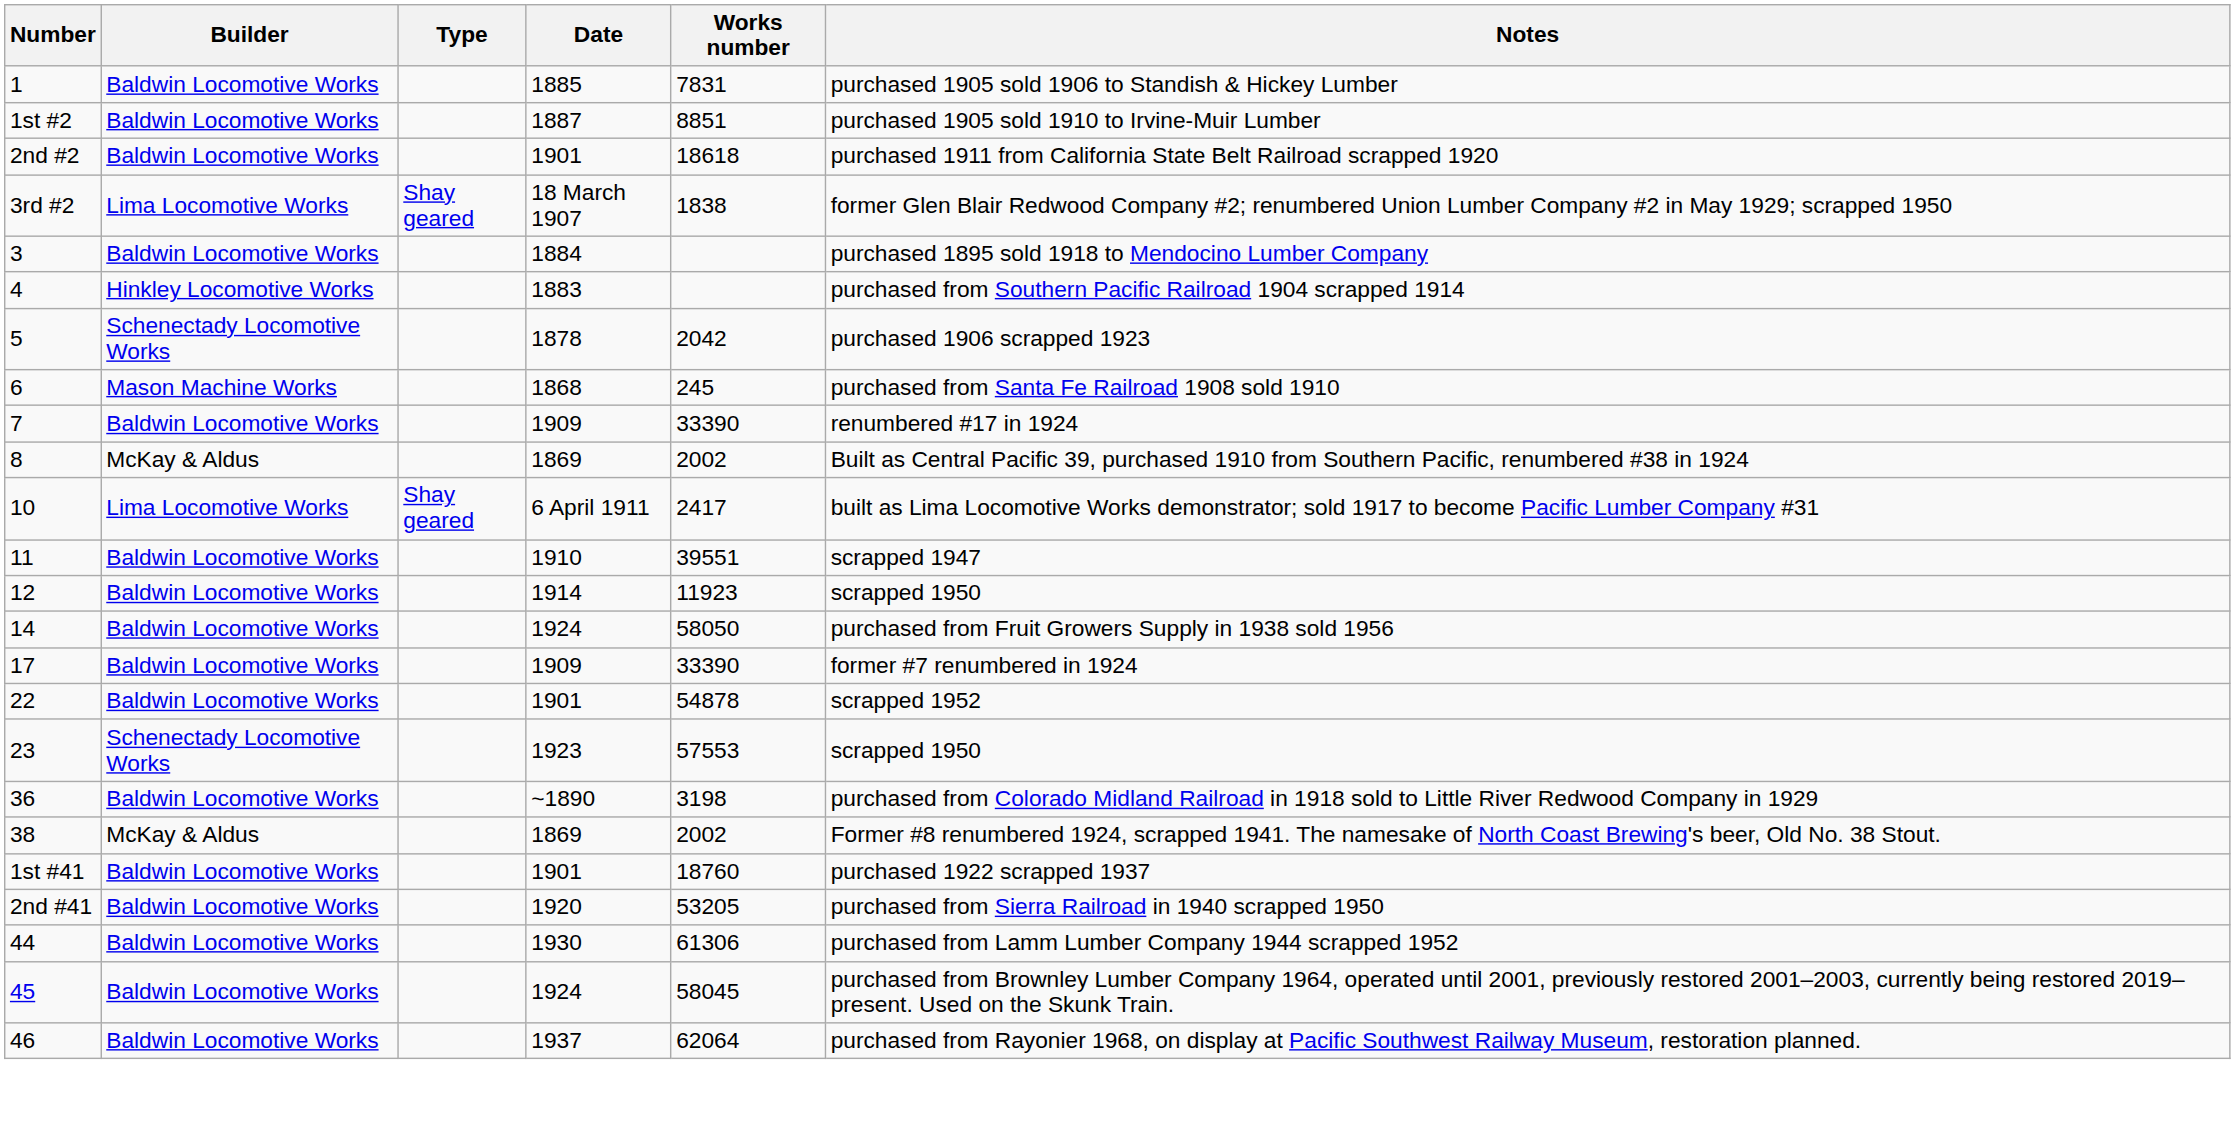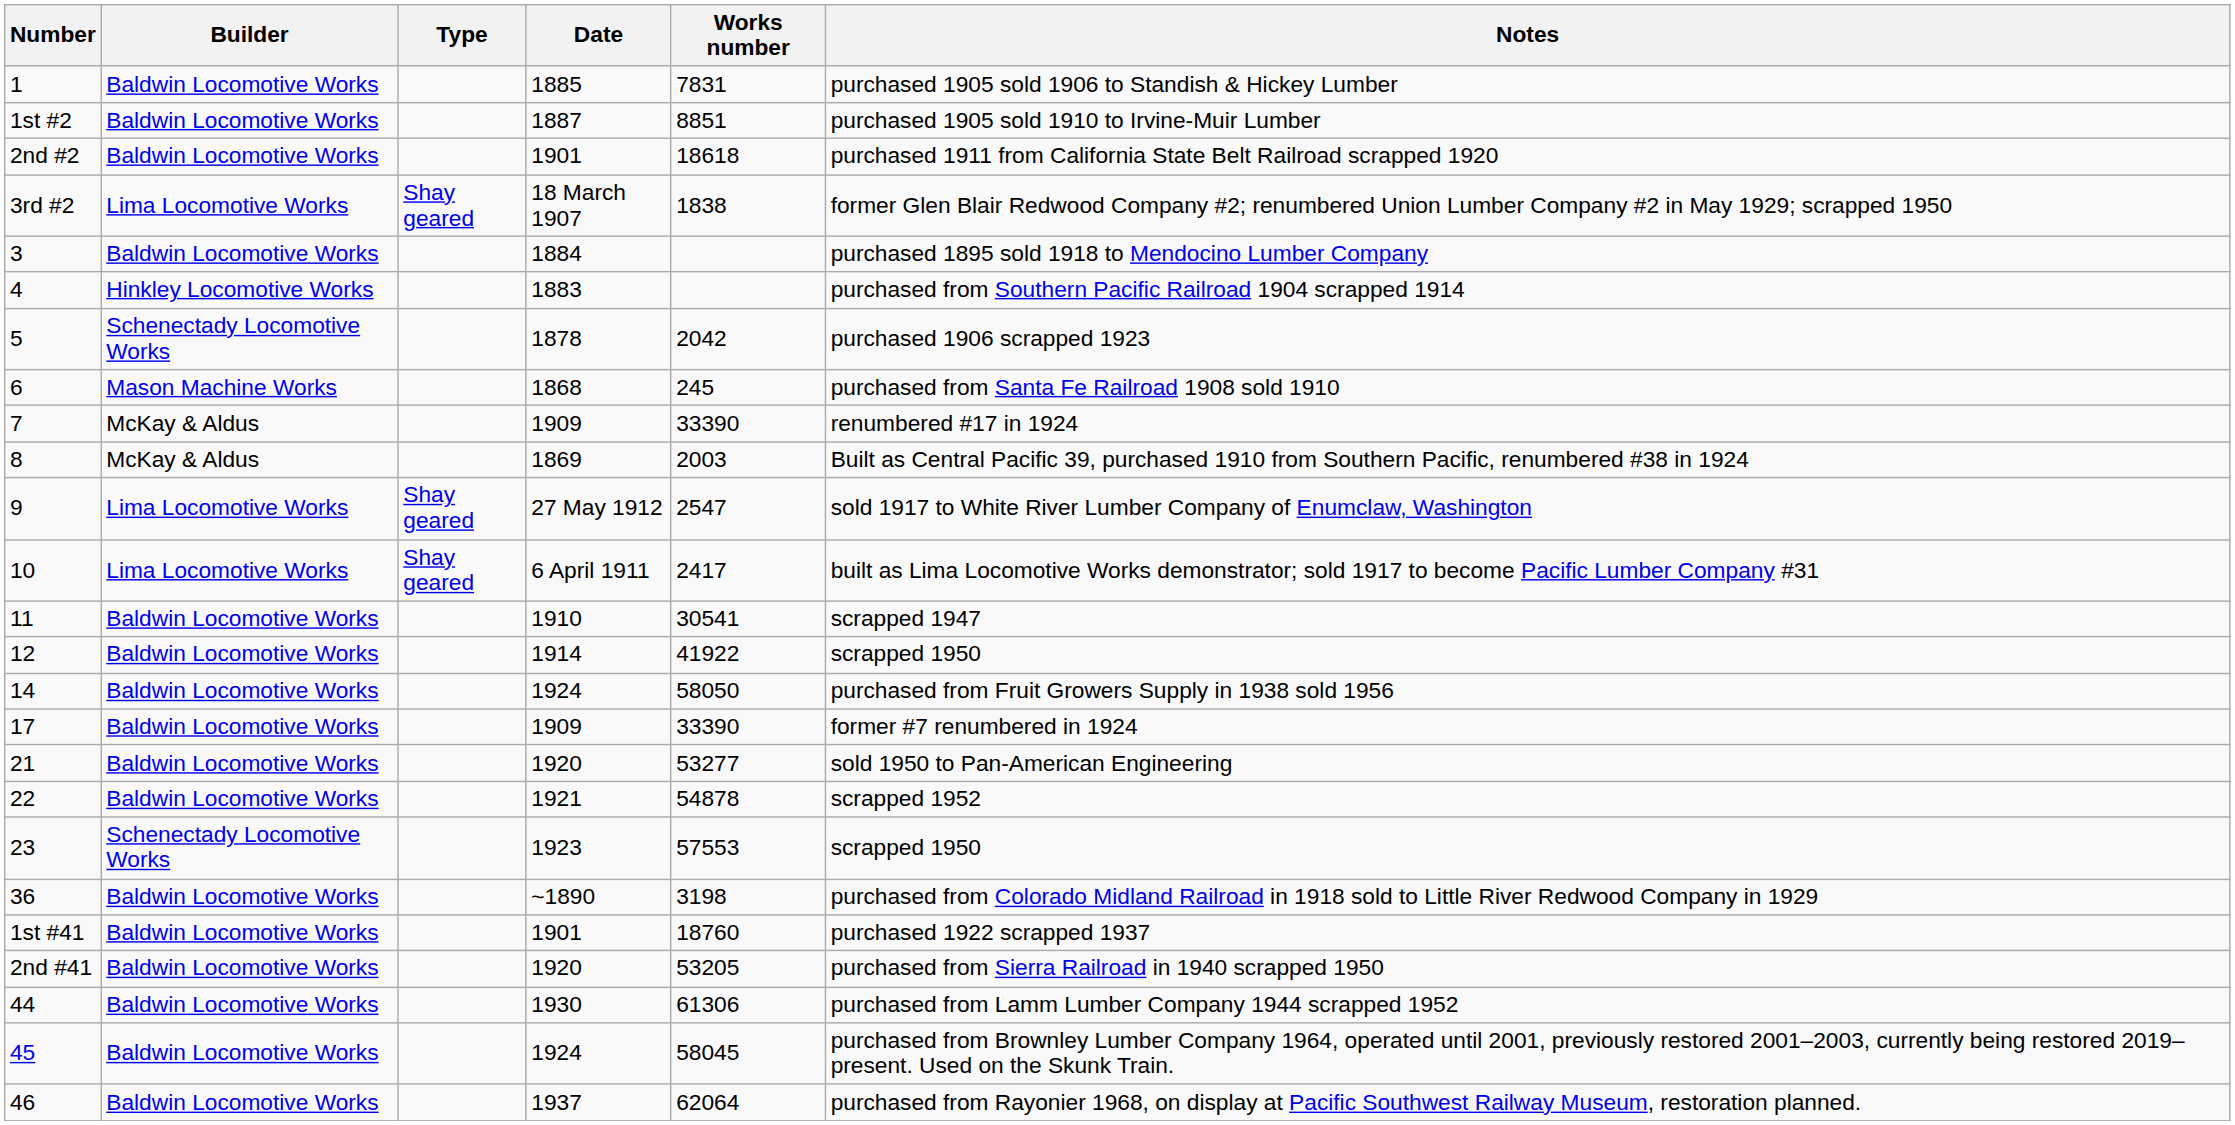 <table class="wikitable">
 <tr>
 <th>Number</th>
 <th>Builder</th>
 <th>Type</th>
 <th>Date</th>
 <th>Works number</th>
 <th>Notes</th>
 </tr>
 <tr>
 <td>1</td>
 <td><a href='#'>Baldwin Locomotive Works</a></td>
 <td></td>
 <td>1885</td>
 <td>7831</td>
 <td>purchased 1905 sold 1906 to Standish & Hickey Lumber</td>
 </tr>
 <tr>
 <td>1st #2</td>
 <td><a href='#'>Baldwin Locomotive Works</a></td>
 <td></td>
 <td>1887</td>
 <td>8851</td>
 <td>purchased 1905 sold 1910 to Irvine-Muir Lumber</td>
 </tr>
 <tr>
 <td>2nd #2</td>
 <td><a href='#'>Baldwin Locomotive Works</a></td>
 <td></td>
 <td>1901</td>
 <td>18618</td>
 <td>purchased 1911 from California State Belt Railroad scrapped 1920</td>
 </tr>
 <tr>
 <td>3rd #2</td>
 <td><a href='#'>Lima Locomotive Works</a></td>
 <td><a href='#'>Shay geared</a></td>
 <td>18 March 1907</td>
 <td>1838</td>
 <td>former Glen Blair Redwood Company #2; renumbered Union Lumber Company #2 in May 1929; scrapped 1950</td>
 </tr>
 <tr>
 <td>3</td>
 <td><a href='#'>Baldwin Locomotive Works</a></td>
 <td></td>
 <td>1884</td>
 <td></td>
 <td>purchased 1895 sold 1918 to <a href='#'>Mendocino Lumber Company</a></td>
 </tr>
 <tr>
 <td>4</td>
 <td><a href='#'>Hinkley Locomotive Works</a></td>
 <td></td>
 <td>1883</td>
 <td></td>
 <td>purchased from <a href='#'>Southern Pacific Railroad</a> 1904 scrapped 1914</td>
 </tr>
 <tr>
 <td>5</td>
 <td><a href='#'>Schenectady Locomotive Works</a></td>
 <td></td>
 <td>1878</td>
 <td>2042</td>
 <td>purchased 1906 scrapped 1923</td>
 </tr>
 <tr>
 <td>6</td>
 <td><a href='#'>Mason Machine Works</a></td>
 <td></td>
 <td>1868</td>
 <td>245</td>
 <td>purchased from <a href='#'>Santa Fe Railroad</a> 1908 sold 1910</td>
 </tr>
 <tr>
 <td>7</td>
-<td><a href='#'>Baldwin Locomotive Works</a></td>
+<td>McKay & Aldus</td>
 <td></td>
 <td>1909</td>
 <td>33390</td>
 <td>renumbered #17 in 1924</td>
 </tr>
 <tr>
 <td>8</td>
 <td>McKay & Aldus</td>
 <td></td>
 <td>1869</td>
-<td>2002</td>
+<td>2003</td>
 <td>Built as Central Pacific 39, purchased 1910 from Southern Pacific, renumbered #38 in 1924</td>
+</tr>
+<tr>
+<td>9</td>
+<td><a href='#'>Lima Locomotive Works</a></td>
+<td><a href='#'>Shay geared</a></td>
+<td>27 May 1912</td>
+<td>2547</td>
+<td>sold 1917 to White River Lumber Company of <a href='#'>Enumclaw, Washington</a></td>
 </tr>
 <tr>
 <td>10</td>
 <td><a href='#'>Lima Locomotive Works</a></td>
 <td><a href='#'>Shay geared</a></td>
 <td>6 April 1911</td>
 <td>2417</td>
 <td>built as Lima Locomotive Works demonstrator; sold 1917 to become <a href='#'>Pacific Lumber Company</a> #31</td>
 </tr>
 <tr>
 <td>11</td>
 <td><a href='#'>Baldwin Locomotive Works</a></td>
 <td></td>
 <td>1910</td>
-<td>39551</td>
+<td>30541</td>
 <td>scrapped 1947</td>
 </tr>
 <tr>
 <td>12</td>
 <td><a href='#'>Baldwin Locomotive Works</a></td>
 <td></td>
 <td>1914</td>
-<td>11923</td>
+<td>41922</td>
 <td>scrapped 1950</td>
 </tr>
 <tr>
 <td>14</td>
 <td><a href='#'>Baldwin Locomotive Works</a></td>
 <td></td>
 <td>1924</td>
 <td>58050</td>
 <td>purchased from Fruit Growers Supply in 1938 sold 1956</td>
 </tr>
 <tr>
 <td>17</td>
 <td><a href='#'>Baldwin Locomotive Works</a></td>
 <td></td>
 <td>1909</td>
 <td>33390</td>
 <td>former #7 renumbered in 1924</td>
 </tr>
 <tr>
+<td>21</td>
+<td><a href='#'>Baldwin Locomotive Works</a></td>
+<td></td>
+<td>1920</td>
+<td>53277</td>
+<td>sold 1950 to Pan-American Engineering</td>
+</tr>
+<tr>
 <td>22</td>
 <td><a href='#'>Baldwin Locomotive Works</a></td>
 <td></td>
-<td>1901</td>
+<td>1921</td>
 <td>54878</td>
 <td>scrapped 1952</td>
 </tr>
 <tr>
 <td>23</td>
 <td><a href='#'>Schenectady Locomotive Works</a></td>
 <td></td>
 <td>1923</td>
 <td>57553</td>
 <td>scrapped 1950</td>
 </tr>
 <tr>
 <td>36</td>
 <td><a href='#'>Baldwin Locomotive Works</a></td>
 <td></td>
 <td>~1890</td>
 <td>3198</td>
 <td>purchased from <a href='#'>Colorado Midland Railroad</a> in 1918 sold to Little River Redwood Company in 1929</td>
-</tr>
-<tr>
-<td>38</td>
-<td>McKay & Aldus</td>
-<td></td>
-<td>1869</td>
-<td>2002</td>
-<td>Former #8 renumbered 1924, scrapped 1941.  The namesake of <a href='#'>North Coast Brewing</a>'s beer, Old No. 38 Stout.</td>
 </tr>
 <tr>
 <td>1st #41</td>
 <td><a href='#'>Baldwin Locomotive Works</a></td>
 <td></td>
 <td>1901</td>
 <td>18760</td>
 <td>purchased 1922 scrapped 1937</td>
 </tr>
 <tr>
 <td>2nd #41</td>
 <td><a href='#'>Baldwin Locomotive Works</a></td>
 <td></td>
 <td>1920</td>
 <td>53205</td>
 <td>purchased from <a href='#'>Sierra Railroad</a> in 1940 scrapped 1950</td>
 </tr>
 <tr>
 <td>44</td>
 <td><a href='#'>Baldwin Locomotive Works</a></td>
 <td></td>
 <td>1930</td>
 <td>61306</td>
 <td>purchased from Lamm Lumber Company 1944 scrapped 1952</td>
 </tr>
 <tr>
 <td><a href='#'>45</a></td>
 <td><a href='#'>Baldwin Locomotive Works</a></td>
 <td></td>
 <td>1924</td>
 <td>58045</td>
 <td>purchased from Brownley Lumber Company 1964, operated until 2001, previously restored 2001–2003, currently being restored 2019–present. Used on the Skunk Train.</td>
 </tr>
 <tr>
 <td>46</td>
 <td><a href='#'>Baldwin Locomotive Works</a></td>
 <td></td>
 <td>1937</td>
 <td>62064</td>
 <td>purchased from Rayonier 1968, on display at <a href='#'>Pacific Southwest Railway Museum</a>, restoration planned.</td>
 </tr>
 </table>
